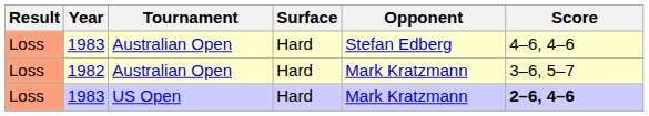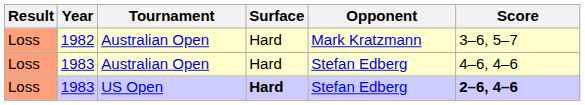 <table class="sortable wikitable">
 <tr>
 <th style="width:40px;">Result</th>
 <th style="width:30px;">Year</th>
 <th style="width:150px;">Tournament</th>
 <th style="width:50px;">Surface</th>
 <th style="width:150px;">Opponent</th>
 <th style="width:125px;" class="unsortable">Score</th>
 </tr>
 <tr style="background:#ffffcc;">
 <td style="background:#ffa07a;">Loss</td>
+<td><a href='#'>1982</a></td>
+<td><a href='#'>Australian Open</a></td>
+<td>Hard</td>
+<td> <a href='#'>Mark Kratzmann</a></td>
+<td>3–6, 5–7</td>
+</tr>
+<tr style="background:#ffffcc;">
+<td style="background:#ffa07a;">Loss</td>
 <td><a href='#'>1983</a></td>
 <td><a href='#'>Australian Open</a></td>
 <td>Hard</td>
 <td> <a href='#'>Stefan Edberg</a></td>
 <td>4–6, 4–6</td>
 </tr>
-<tr style="background:#ffffcc;">
-<td style="background:#ffa07a;">Loss</td>
-<td><a href='#'>1982</a></td>
-<td><a href='#'>Australian Open</a></td>
-<td>Hard</td>
-<td> <a href='#'>Mark Kratzmann</a></td>
-<td>3–6, 5–7</td>
-</tr>
 <tr style="background:#ccccff;">
 <td style="background:#ffa07a;">Loss</td>
 <td><a href='#'>1983</a></td>
 <td><a href='#'>US Open</a></td>
-<td>Hard</td>
-<td> <a href='#'>Mark Kratzmann</a></td>
+<td><strong>Hard</strong></td>
+<td> <a href='#'>Stefan Edberg</a></td>
 <td><strong>2–6, 4–6</strong></td>
 </tr>
 </table>
